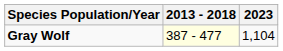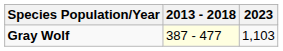 <table class="wikitable" style="margin-left: auto; margin-right: auto; border: none;">
 <tr>
 <th>Species Population/Year</th>
 <th>2013 - 2018</th>
 <th>2023</th>
 </tr>
 <tr>
 <td><strong>Gray Wolf</strong></td>
 <td style="background: lightyellow;">387 - 477</td>
-<td>1,104</td>
+<td>1,103</td>
 </tr>
 <tr>
 </tr>
 </table>
